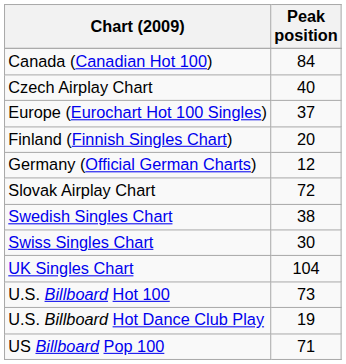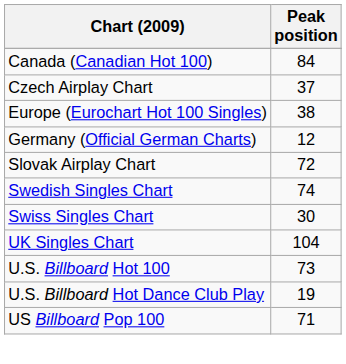 <table class="wikitable sortable">
 <tr>
 <th align="center">Chart (2009)</th>
 <th align="center">Peak<br>position</th>
 </tr>
 <tr>
 </tr>
 <tr>
 <td align="left">Canada (<a href='#'>Canadian Hot 100</a>)</td>
 <td align="center">84</td>
 </tr>
 <tr>
 <td align="left">Czech Airplay Chart</td>
-<td align="center">40</td>
+<td align="center">37</td>
 </tr>
 <tr>
 <td align="left">Europe (<a href='#'>Eurochart Hot 100 Singles</a>)</td>
-<td align="center">37</td>
-</tr>
-<tr>
-<td align="left">Finland (<a href='#'>Finnish Singles Chart</a>)</td>
-<td align="center">20</td>
+<td align="center">38</td>
 </tr>
 <tr>
 <td align="left">Germany (<a href='#'>Official German Charts</a>)</td>
 <td align="center">12</td>
 </tr>
 <tr>
 <td align="left">Slovak Airplay Chart</td>
 <td align="center">72</td>
 </tr>
 <tr>
 <td align="left"><a href='#'>Swedish Singles Chart</a></td>
-<td align="center">38</td>
+<td align="center">74</td>
 </tr>
 <tr>
 <td align="left"><a href='#'>Swiss Singles Chart</a></td>
 <td align="center">30</td>
 </tr>
 <tr>
 <td align="left"><a href='#'>UK Singles Chart</a></td>
 <td align="center">104</td>
 </tr>
 <tr>
 <td align="left">U.S. <em><a href='#'>Billboard</a></em> <a href='#'>Hot 100</a></td>
 <td align="center">73</td>
 </tr>
 <tr>
 <td align="left">U.S. <em>Billboard</em> <a href='#'>Hot Dance Club Play</a></td>
 <td align="center">19</td>
 </tr>
 <tr>
 <td align="left">US <em><a href='#'>Billboard</a></em> <a href='#'>Pop 100</a></td>
 <td align="center">71</td>
 </tr>
 </table>
